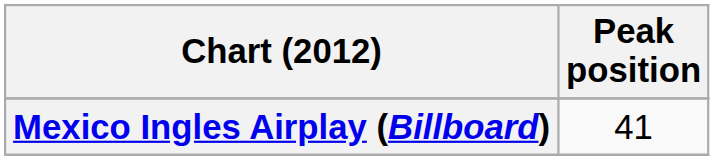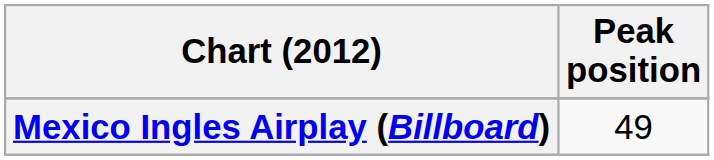 <table class="wikitable sortable plainrowheaders" style="text-align:center">
 <tr>
 <th scope="col">Chart (2012)</th>
 <th scope="col">Peak<br>position</th>
 </tr>
 <tr>
 </tr>
 <tr>
 <th scope="row"><a href='#'>Mexico Ingles Airplay</a> (<em><a href='#'>Billboard</a></em>)</th>
-<td>41</td>
+<td>49</td>
 </tr>
 <tr>
 </tr>
 </table>
